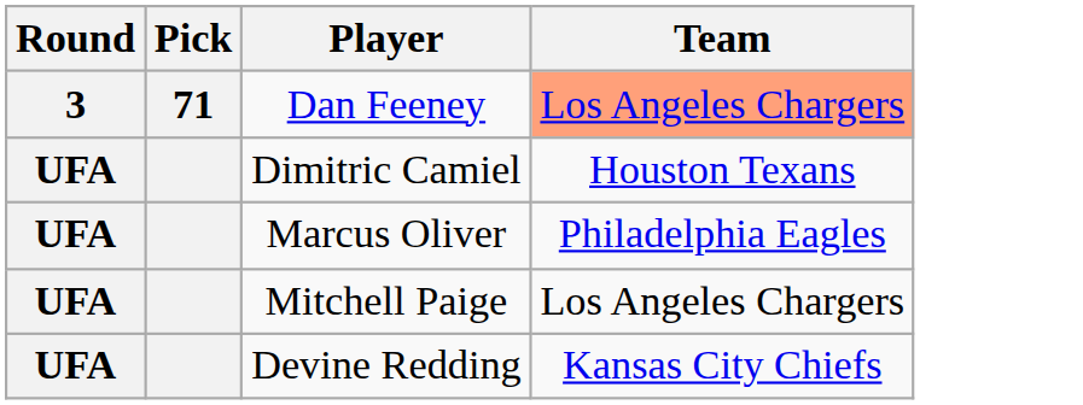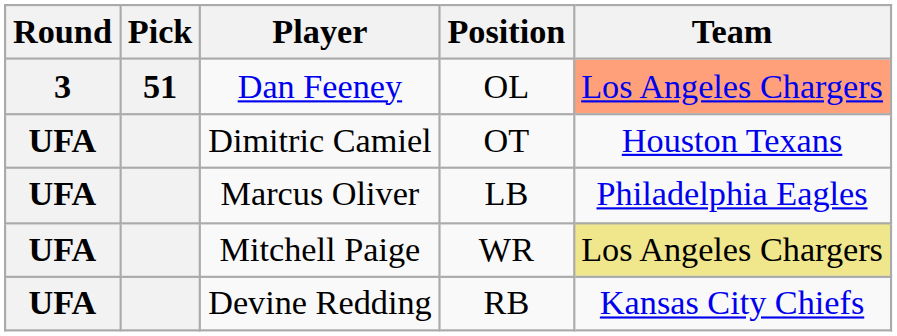 <table class="wikitable" style="text-align:center;">
 <tr>
 <th>Round</th>
 <th>Pick</th>
 <th>Player</th>
+<th>Position</th>
 <th>Team</th>
 </tr>
 <tr>
 <th>3</th>
-<th>71</th>
+<th>51</th>
 <td><a href='#'>Dan Feeney</a></td>
+<td>OL</td>
 <td style="background: lightsalmon;"><a href='#'>Los Angeles Chargers</a></td>
 </tr>
 <tr>
 <th>UFA</th>
 <th></th>
 <td>Dimitric Camiel</td>
+<td>OT</td>
 <td><a href='#'>Houston Texans</a></td>
 </tr>
 <tr>
 <th>UFA</th>
 <th></th>
 <td>Marcus Oliver</td>
+<td>LB</td>
 <td><a href='#'>Philadelphia Eagles</a></td>
 </tr>
 <tr>
 <th>UFA</th>
 <th></th>
 <td>Mitchell Paige</td>
-<td>Los Angeles Chargers</td>
+<td>WR</td>
+<td style="background: khaki;">Los Angeles Chargers</td>
 </tr>
 <tr>
 <th>UFA</th>
 <th></th>
 <td>Devine Redding</td>
+<td>RB</td>
 <td><a href='#'>Kansas City Chiefs</a></td>
 </tr>
 </table>
